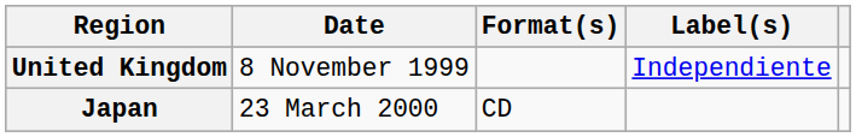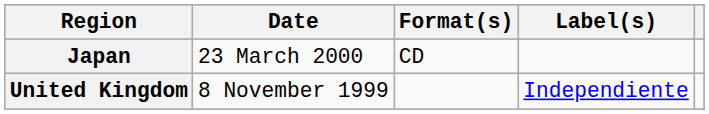 <table class="wikitable plainrowheaders">
 <tr>
 <th scope="col">Region</th>
 <th scope="col">Date</th>
 <th scope="col">Format(s)</th>
 <th scope="col">Label(s)</th>
 <th scope="col"></th>
 </tr>
 <tr>
+<th scope="row">Japan</th>
+<td>23 March 2000</td>
+<td>CD</td>
+<td></td>
+<td></td>
+</tr>
+<tr>
 <th scope="row">United Kingdom</th>
 <td>8 November 1999</td>
 <td></td>
 <td><a href='#'>Independiente</a></td>
 <td></td>
 </tr>
-<tr>
-<th scope="row">Japan</th>
-<td>23 March 2000</td>
-<td>CD</td>
-<td></td>
-<td></td>
-</tr>
 </table>
